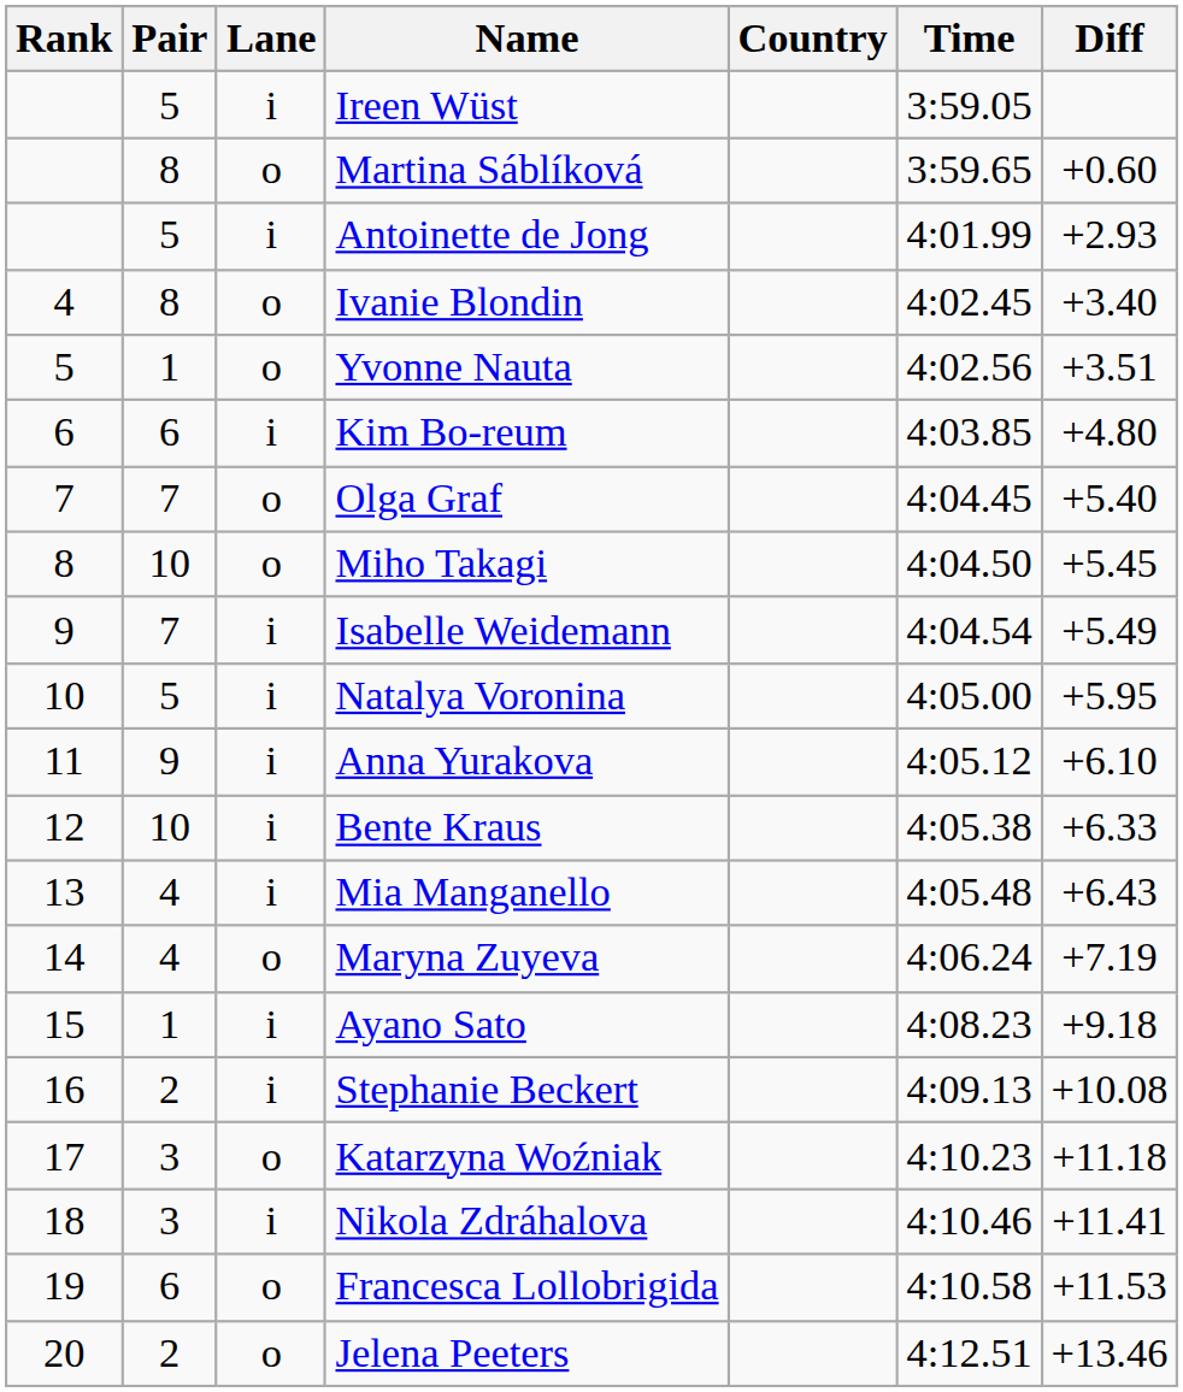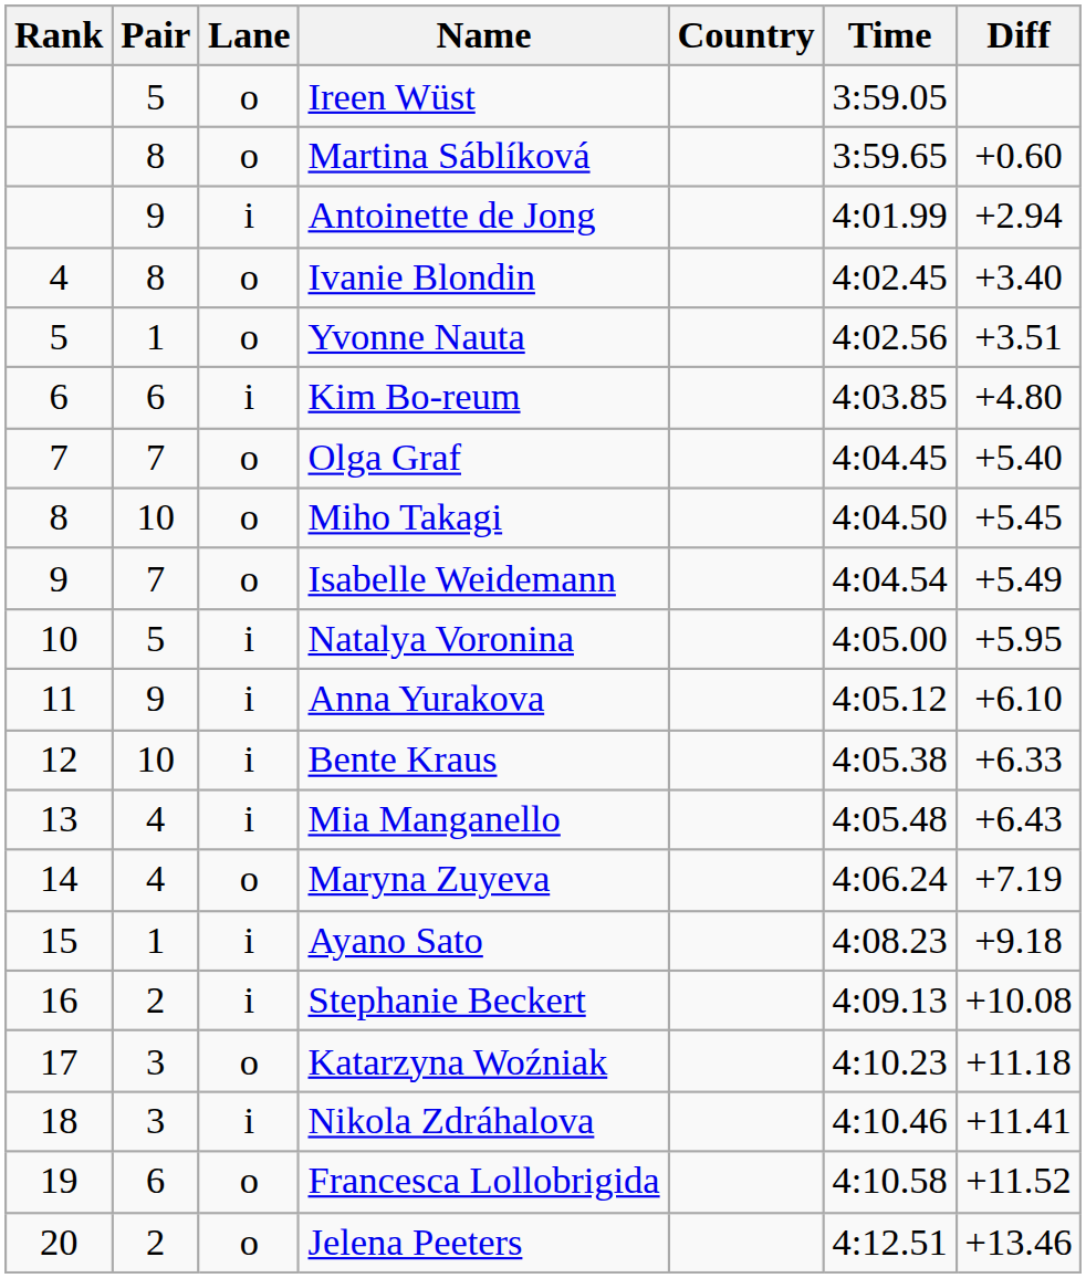 <table class="wikitable sortable" style="text-align:center">
 <tr>
 <th>Rank</th>
 <th>Pair</th>
 <th>Lane</th>
 <th>Name</th>
 <th>Country</th>
 <th>Time</th>
 <th>Diff</th>
 </tr>
 <tr>
 <td></td>
 <td>5</td>
-<td>i</td>
+<td>o</td>
 <td align=left><a href='#'>Ireen Wüst</a></td>
 <td align=left></td>
 <td>3:59.05</td>
 <td></td>
 </tr>
 <tr>
 <td></td>
 <td>8</td>
 <td>o</td>
 <td align=left><a href='#'>Martina Sáblíková</a></td>
 <td align=left></td>
 <td>3:59.65</td>
 <td>+0.60</td>
 </tr>
 <tr>
 <td></td>
-<td>5</td>
+<td>9</td>
 <td>i</td>
 <td align=left><a href='#'>Antoinette de Jong</a></td>
 <td align=left></td>
 <td>4:01.99</td>
-<td>+2.93</td>
+<td>+2.94</td>
 </tr>
 <tr>
 <td>4</td>
 <td>8</td>
 <td>o</td>
 <td align=left><a href='#'>Ivanie Blondin</a></td>
 <td align=left></td>
 <td>4:02.45</td>
 <td>+3.40</td>
 </tr>
 <tr>
 <td>5</td>
 <td>1</td>
 <td>o</td>
 <td align=left><a href='#'>Yvonne Nauta</a></td>
 <td align=left></td>
 <td>4:02.56</td>
 <td>+3.51</td>
 </tr>
 <tr>
 <td>6</td>
 <td>6</td>
 <td>i</td>
 <td align=left><a href='#'>Kim Bo-reum</a></td>
 <td align=left></td>
 <td>4:03.85</td>
 <td>+4.80</td>
 </tr>
 <tr>
 <td>7</td>
 <td>7</td>
 <td>o</td>
 <td align=left><a href='#'>Olga Graf</a></td>
 <td align=left></td>
 <td>4:04.45</td>
 <td>+5.40</td>
 </tr>
 <tr>
 <td>8</td>
 <td>10</td>
 <td>o</td>
 <td align=left><a href='#'>Miho Takagi</a></td>
 <td align=left></td>
 <td>4:04.50</td>
 <td>+5.45</td>
 </tr>
 <tr>
 <td>9</td>
 <td>7</td>
-<td>i</td>
+<td>o</td>
 <td align=left><a href='#'>Isabelle Weidemann</a></td>
 <td align=left></td>
 <td>4:04.54</td>
 <td>+5.49</td>
 </tr>
 <tr>
 <td>10</td>
 <td>5</td>
 <td>i</td>
 <td align=left><a href='#'>Natalya Voronina</a></td>
 <td align=left></td>
 <td>4:05.00</td>
 <td>+5.95</td>
 </tr>
 <tr>
 <td>11</td>
 <td>9</td>
 <td>i</td>
 <td align=left><a href='#'>Anna Yurakova</a></td>
 <td align=left></td>
 <td>4:05.12</td>
 <td>+6.10</td>
 </tr>
 <tr>
 <td>12</td>
 <td>10</td>
 <td>i</td>
 <td align=left><a href='#'>Bente Kraus</a></td>
 <td align=left></td>
 <td>4:05.38</td>
 <td>+6.33</td>
 </tr>
 <tr>
 <td>13</td>
 <td>4</td>
 <td>i</td>
 <td align=left><a href='#'>Mia Manganello</a></td>
 <td align=left></td>
 <td>4:05.48</td>
 <td>+6.43</td>
 </tr>
 <tr>
 <td>14</td>
 <td>4</td>
 <td>o</td>
 <td align=left><a href='#'>Maryna Zuyeva</a></td>
 <td align=left></td>
 <td>4:06.24</td>
 <td>+7.19</td>
 </tr>
 <tr>
 <td>15</td>
 <td>1</td>
 <td>i</td>
 <td align=left><a href='#'>Ayano Sato</a></td>
 <td align=left></td>
 <td>4:08.23</td>
 <td>+9.18</td>
 </tr>
 <tr>
 <td>16</td>
 <td>2</td>
 <td>i</td>
 <td align=left><a href='#'>Stephanie Beckert</a></td>
 <td align=left></td>
 <td>4:09.13</td>
 <td>+10.08</td>
 </tr>
 <tr>
 <td>17</td>
 <td>3</td>
 <td>o</td>
 <td align=left><a href='#'>Katarzyna Woźniak</a></td>
 <td align=left></td>
 <td>4:10.23</td>
 <td>+11.18</td>
 </tr>
 <tr>
 <td>18</td>
 <td>3</td>
 <td>i</td>
 <td align=left><a href='#'>Nikola Zdráhalova</a></td>
 <td align=left></td>
 <td>4:10.46</td>
 <td>+11.41</td>
 </tr>
 <tr>
 <td>19</td>
 <td>6</td>
 <td>o</td>
 <td align=left><a href='#'>Francesca Lollobrigida</a></td>
 <td align=left></td>
 <td>4:10.58</td>
-<td>+11.53</td>
+<td>+11.52</td>
 </tr>
 <tr>
 <td>20</td>
 <td>2</td>
 <td>o</td>
 <td align=left><a href='#'>Jelena Peeters</a></td>
 <td align=left></td>
 <td>4:12.51</td>
 <td>+13.46</td>
 </tr>
 </table>
